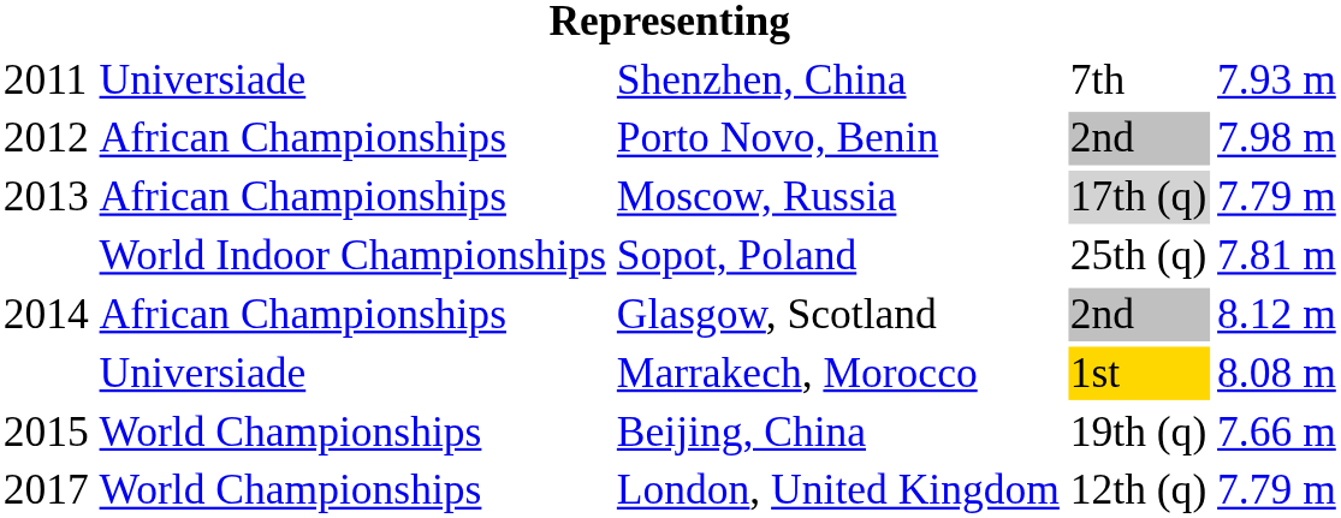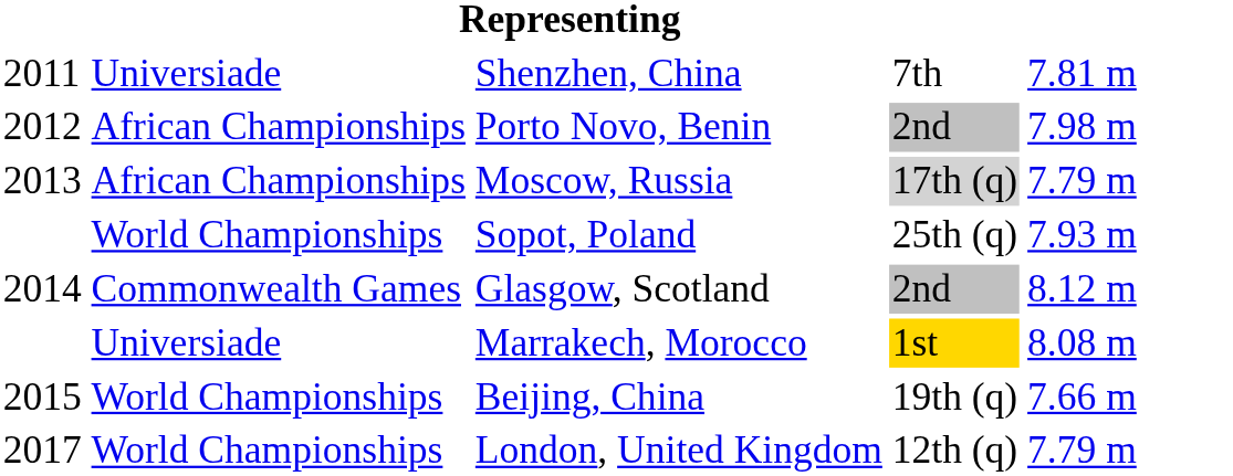 <table>
 <tr>
 <th colspan="5">Representing </th>
 </tr>
 <tr>
 <td>2011</td>
 <td><a href='#'>Universiade</a></td>
 <td><a href='#'>Shenzhen, China</a></td>
 <td>7th</td>
-<td><a href='#'>7.93 m</a></td>
+<td><a href='#'>7.81 m</a></td>
 </tr>
 <tr>
 <td>2012</td>
 <td><a href='#'>African Championships</a></td>
 <td><a href='#'>Porto Novo, Benin</a></td>
 <td bgcolor=silver>2nd</td>
 <td><a href='#'>7.98 m</a></td>
 </tr>
 <tr>
 <td>2013</td>
 <td><a href='#'>African Championships</a></td>
 <td><a href='#'>Moscow, Russia</a></td>
 <td style="background: lightgrey;">17th (q)</td>
 <td><a href='#'>7.79 m</a></td>
 </tr>
 <tr>
 <td rowspan=3>2014</td>
-<td><a href='#'>World Indoor Championships</a></td>
+<td><a href='#'>World Championships</a></td>
 <td><a href='#'>Sopot, Poland</a></td>
 <td>25th (q)</td>
-<td><a href='#'>7.81 m</a></td>
+<td><a href='#'>7.93 m</a></td>
 </tr>
 <tr>
-<td><a href='#'>African Championships</a></td>
+<td><a href='#'>Commonwealth Games</a></td>
 <td><a href='#'>Glasgow</a>, Scotland</td>
 <td bgcolor="silver">2nd</td>
 <td><a href='#'>8.12 m</a></td>
 </tr>
 <tr>
 <td><a href='#'>Universiade</a></td>
 <td><a href='#'>Marrakech</a>, <a href='#'>Morocco</a></td>
 <td bgcolor="gold">1st</td>
 <td><a href='#'>8.08 m</a></td>
 </tr>
 <tr>
 <td>2015</td>
 <td><a href='#'>World Championships</a></td>
 <td><a href='#'>Beijing, China</a></td>
 <td>19th (q)</td>
 <td><a href='#'>7.66 m</a></td>
 </tr>
 <tr>
 <td>2017</td>
 <td><a href='#'>World Championships</a></td>
 <td><a href='#'>London</a>, <a href='#'>United Kingdom</a></td>
 <td>12th (q)</td>
 <td><a href='#'>7.79 m</a></td>
 </tr>
 </table>
